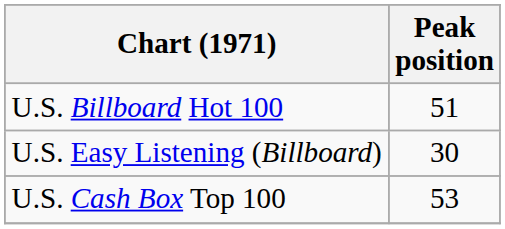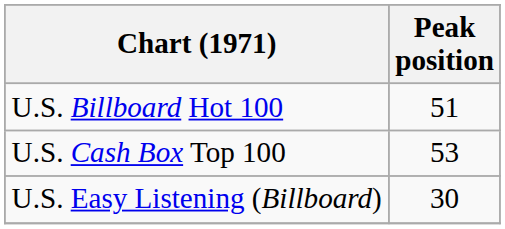 <table class="wikitable sortable">
 <tr>
 <th>Chart (1971)</th>
 <th>Peak<br>position</th>
 </tr>
 <tr>
 <td>U.S. <em><a href='#'>Billboard</a></em> <a href='#'>Hot 100</a></td>
 <td style="text-align:center;">51</td>
 </tr>
 <tr>
+<td>U.S. <a href='#'><em>Cash Box</em></a> Top 100</td>
+<td align="center">53</td>
+</tr>
+<tr>
 <td>U.S. <a href='#'>Easy Listening</a> (<em>Billboard</em>)</td>
 <td style="text-align:center;">30</td>
 </tr>
 <tr>
-<td>U.S. <a href='#'><em>Cash Box</em></a> Top 100</td>
-<td align="center">53</td>
-</tr>
-<tr>
 </tr>
 </table>
